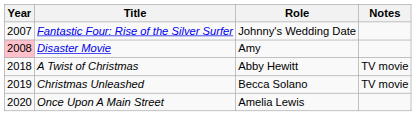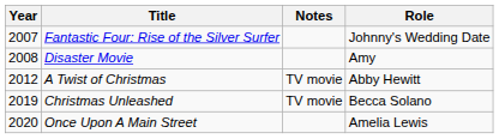 <table class="wikitable sortable" class="wikitable">
 <tr>
 <th>Year</th>
 <th>Title</th>
+<th>Notes</th>
 <th>Role</th>
-<th>Notes</th>
 </tr>
 <tr>
 <td>2007</td>
 <td><em><a href='#'>Fantastic Four: Rise of the Silver Surfer</a></em></td>
+<td></td>
 <td>Johnny's Wedding Date</td>
-<td></td>
 </tr>
 <tr>
-<td style="background: pink;">2008</td>
+<td>2008</td>
 <td><em><a href='#'>Disaster Movie</a></em></td>
+<td></td>
 <td>Amy</td>
-<td></td>
 </tr>
 <tr>
-<td>2018</td>
+<td>2012</td>
 <td><em>A Twist of Christmas</em></td>
+<td>TV movie</td>
 <td>Abby Hewitt</td>
-<td>TV movie</td>
 </tr>
 <tr>
 <td>2019</td>
 <td><em>Christmas Unleashed</em></td>
+<td>TV movie</td>
 <td>Becca Solano</td>
-<td>TV movie</td>
 </tr>
 <tr>
 <td>2020</td>
 <td><em>Once Upon A Main Street</em></td>
+<td></td>
 <td>Amelia Lewis</td>
-<td></td>
 </tr>
 </table>
